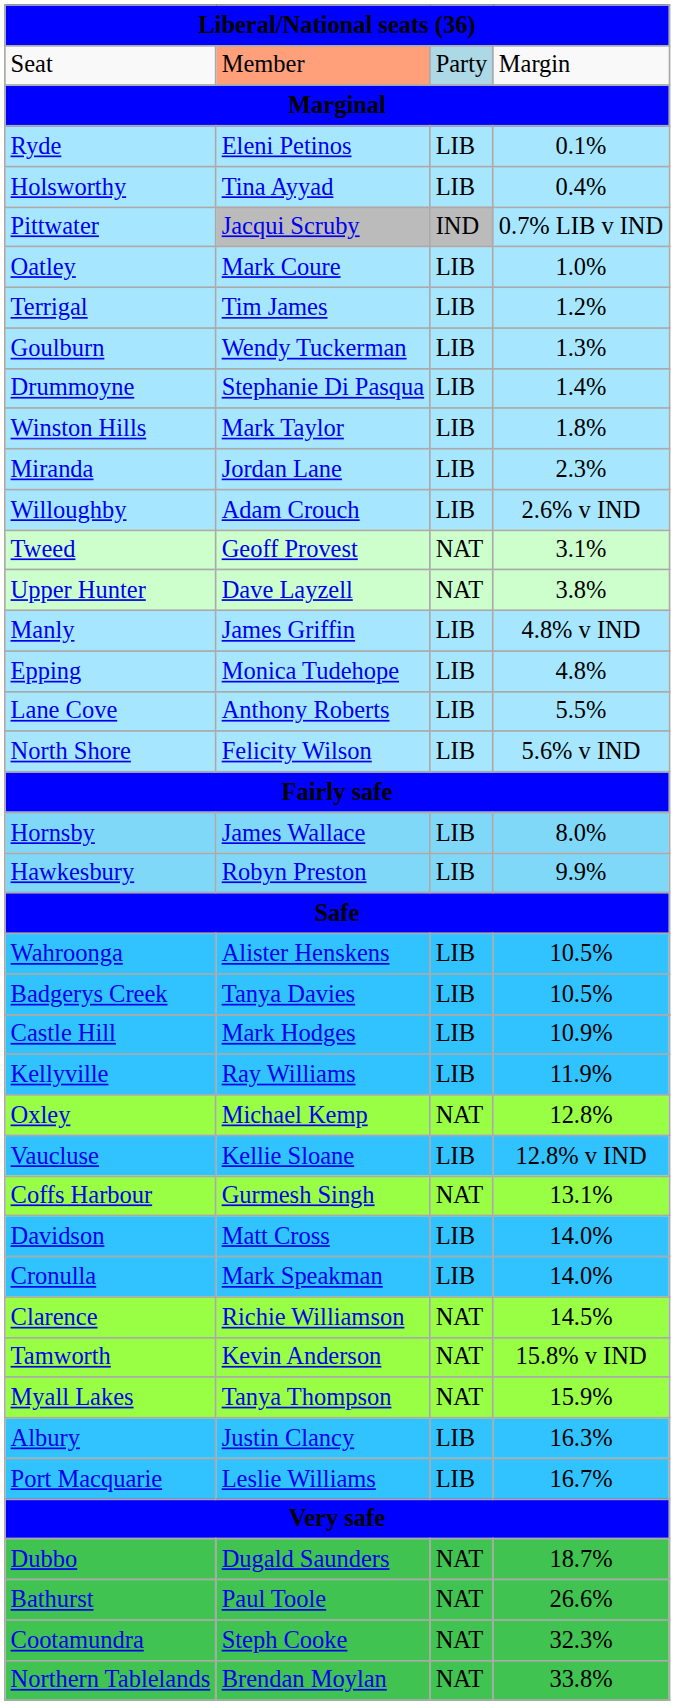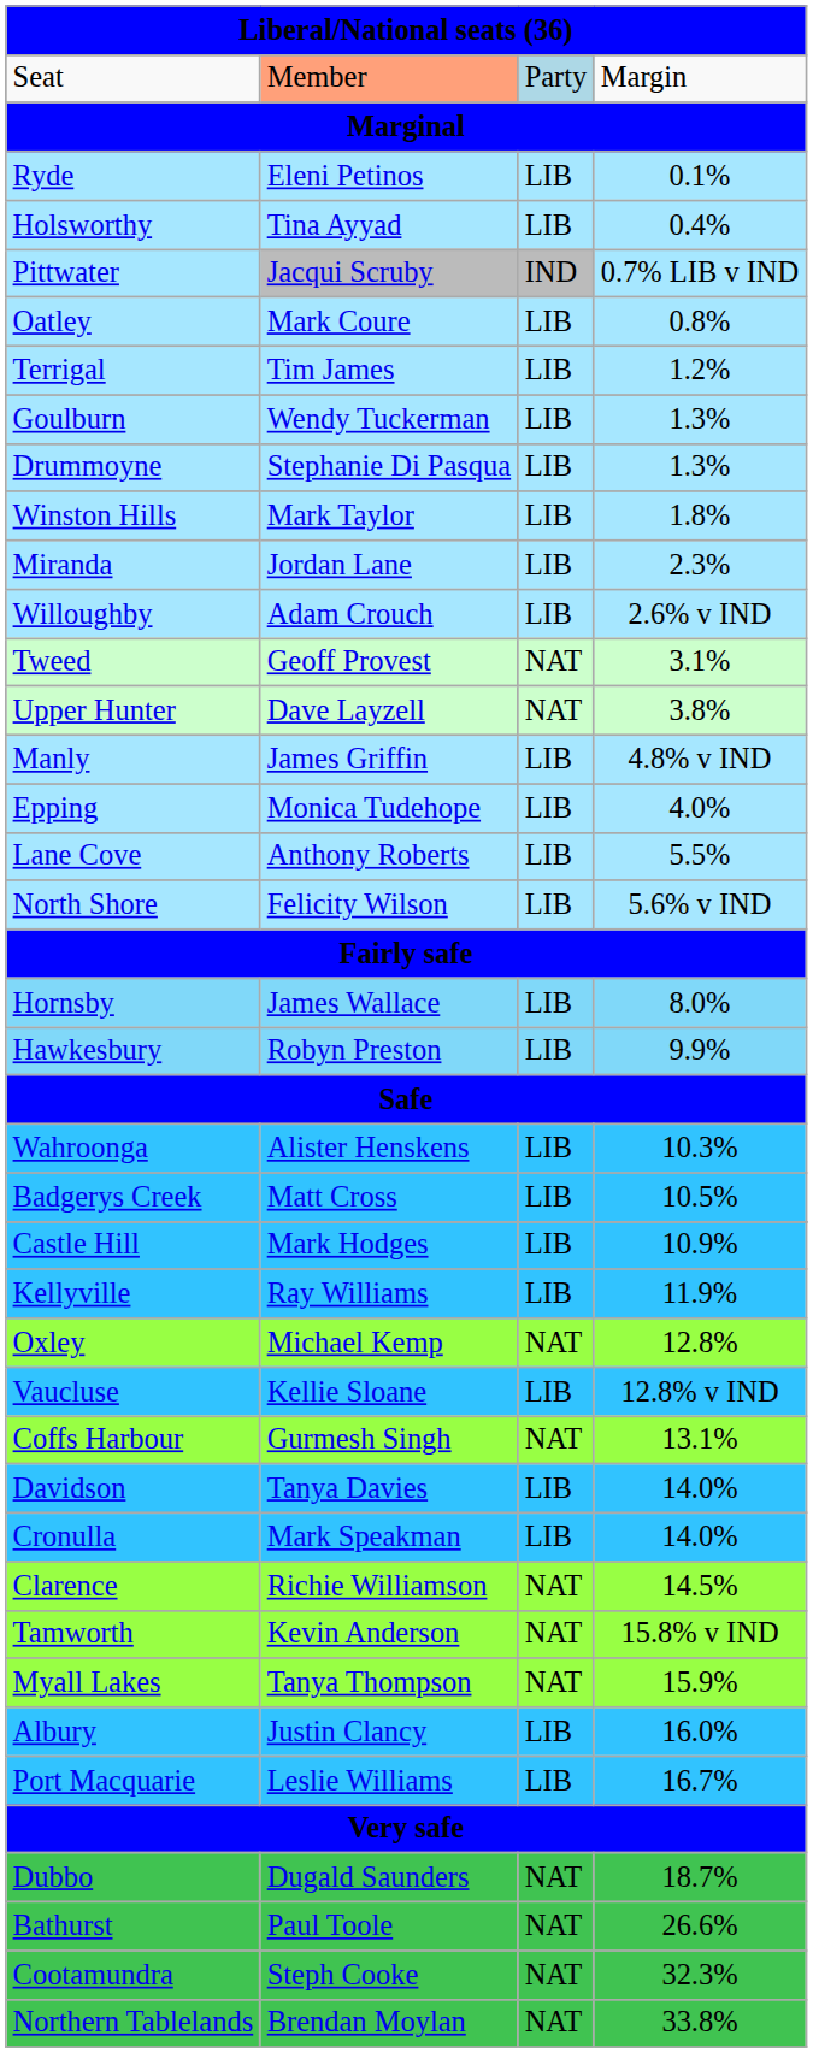 <table class="wikitable "toccolours" cellpadding="5" cellspacing="0" style="float:left; margin-right:.5em; margin-top:.4em; font-size:90%;">
 <tr>
 <td colspan="4"  style="text-align:center; background:blue;"><span><strong>Liberal/National seats (36)</strong></span></td>
 </tr>
 <tr>
 <td>Seat</td>
 <td style="background: lightsalmon;">Member</td>
 <td style="background: lightblue;">Party</td>
 <td>Margin</td>
 </tr>
 <tr>
 <td colspan="4"  style="text-align:center; background:blue;"><span><strong>Marginal</strong></span></td>
 </tr>
 <tr>
 <td style="text-align:left; background:#a6e7ff;"><a href='#'>Ryde</a></td>
 <td style="text-align:left; background:#a6e7ff;"><a href='#'>Eleni Petinos</a></td>
 <td style="text-align:left; background:#a6e7ff;">LIB</td>
 <td style="text-align:center; background:#a6e7ff;">0.1%</td>
 </tr>
 <tr>
 <td style="text-align:left; background:#a6e7ff;"><a href='#'>Holsworthy</a></td>
 <td style="text-align:left; background:#a6e7ff;"><a href='#'>Tina Ayyad</a></td>
 <td style="text-align:left; background:#a6e7ff;">LIB</td>
 <td style="text-align:center; background:#a6e7ff;">0.4%</td>
 </tr>
 <tr>
 <td style="text-align:left; background:#a6e7ff;"><a href='#'>Pittwater</a></td>
 <td style="text-align:left; background:#BBBBBB;"><a href='#'>Jacqui Scruby</a></td>
 <td style="text-align:left; background:#BBBBBB;">IND</td>
 <td style="text-align:center; background:#a6e7ff;">0.7% LIB v IND</td>
 </tr>
 <tr>
 <td style="text-align:left; background:#a6e7ff;"><a href='#'>Oatley</a></td>
 <td style="text-align:left; background:#a6e7ff;"><a href='#'>Mark Coure</a></td>
 <td style="text-align:left; background:#a6e7ff;">LIB</td>
-<td style="text-align:center; background:#a6e7ff;">1.0%</td>
+<td style="text-align:center; background:#a6e7ff;">0.8%</td>
 </tr>
 <tr>
 <td style="text-align:left; background:#a6e7ff;"><a href='#'>Terrigal</a></td>
 <td style="text-align:left; background:#a6e7ff;"><a href='#'>Tim James</a></td>
 <td style="text-align:left; background:#a6e7ff;">LIB</td>
 <td style="text-align:center; background:#a6e7ff;">1.2%</td>
 </tr>
 <tr>
 <td style="text-align:left; background:#a6e7ff;"><a href='#'>Goulburn</a></td>
 <td style="text-align:left; background:#a6e7ff;"><a href='#'>Wendy Tuckerman</a></td>
 <td style="text-align:left; background:#a6e7ff;">LIB</td>
 <td style="text-align:center; background:#a6e7ff;">1.3%</td>
 </tr>
 <tr>
 <td style="text-align:left; background:#a6e7ff;"><a href='#'>Drummoyne</a></td>
 <td style="text-align:left; background:#a6e7ff;"><a href='#'>Stephanie Di Pasqua</a></td>
 <td style="text-align:left; background:#a6e7ff;">LIB</td>
-<td style="text-align:center; background:#a6e7ff;">1.4%</td>
+<td style="text-align:center; background:#a6e7ff;">1.3%</td>
 </tr>
 <tr>
 <td style="text-align:left; background:#a6e7ff;"><a href='#'>Winston Hills</a></td>
 <td style="text-align:left; background:#a6e7ff;"><a href='#'>Mark Taylor</a></td>
 <td style="text-align:left; background:#a6e7ff;">LIB</td>
 <td style="text-align:center; background:#a6e7ff;">1.8%</td>
 </tr>
 <tr>
 <td style="text-align:left; background:#a6e7ff;"><a href='#'>Miranda</a></td>
 <td style="text-align:left; background:#a6e7ff;"><a href='#'>Jordan Lane</a></td>
 <td style="text-align:left; background:#a6e7ff;">LIB</td>
 <td style="text-align:center; background:#a6e7ff;">2.3%</td>
 </tr>
 <tr>
 <td style="text-align:left; background:#a6e7ff;"><a href='#'>Willoughby</a></td>
 <td style="text-align:left; background:#a6e7ff;"><a href='#'>Adam Crouch</a></td>
 <td style="text-align:left; background:#a6e7ff;">LIB</td>
 <td style="text-align:center; background:#a6e7ff;">2.6% v IND</td>
 </tr>
 <tr>
 <td style="text-align:left; background:#cfc;"><a href='#'>Tweed</a></td>
 <td style="text-align:left; background:#cfc;"><a href='#'>Geoff Provest</a></td>
 <td style="text-align:left; background:#cfc;">NAT</td>
 <td style="text-align:center; background:#cfc;">3.1%</td>
 </tr>
 <tr>
 <td style="text-align:left; background:#cfc;"><a href='#'>Upper Hunter</a></td>
 <td style="text-align:left; background:#cfc;"><a href='#'>Dave Layzell</a></td>
 <td style="text-align:left; background:#cfc;">NAT</td>
 <td style="text-align:center; background:#cfc;">3.8%</td>
 </tr>
 <tr>
 <td style="text-align:left; background:#a6e7ff;"><a href='#'>Manly</a></td>
 <td style="text-align:left; background:#a6e7ff;"><a href='#'>James Griffin</a></td>
 <td style="text-align:left; background:#a6e7ff;">LIB</td>
 <td style="text-align:center; background:#a6e7ff;">4.8% v IND</td>
 </tr>
 <tr>
 <td style="text-align:left; background:#a6e7ff;"><a href='#'>Epping</a></td>
 <td style="text-align:left; background:#a6e7ff;"><a href='#'>Monica Tudehope</a></td>
 <td style="text-align:left; background:#a6e7ff;">LIB</td>
-<td style="text-align:center; background:#a6e7ff;">4.8%</td>
+<td style="text-align:center; background:#a6e7ff;">4.0%</td>
 </tr>
 <tr>
 <td style="text-align:left; background:#a6e7ff;"><a href='#'>Lane Cove</a></td>
 <td style="text-align:left; background:#a6e7ff;"><a href='#'>Anthony Roberts</a></td>
 <td style="text-align:left; background:#a6e7ff;">LIB</td>
 <td style="text-align:center; background:#a6e7ff;">5.5%</td>
 </tr>
 <tr>
 <td style="text-align:left; background:#a6e7ff;"><a href='#'>North Shore</a></td>
 <td style="text-align:left; background:#a6e7ff;"><a href='#'>Felicity Wilson</a></td>
 <td style="text-align:left; background:#a6e7ff;">LIB</td>
 <td style="text-align:center; background:#a6e7ff;">5.6% v IND</td>
 </tr>
 <tr>
 <td colspan="4"  style="text-align:center; background:blue;"><span><strong>Fairly safe</strong></span></td>
 </tr>
 <tr>
 <td style="text-align:left; background:#80d8f9;"><a href='#'>Hornsby</a></td>
 <td style="text-align:left; background:#80d8f9;"><a href='#'>James Wallace</a></td>
 <td style="text-align:left; background:#80d8f9;">LIB</td>
 <td style="text-align:center; background:#80d8f9;">8.0%</td>
 </tr>
 <tr>
 <td style="text-align:left; background:#80d8f9;"><a href='#'>Hawkesbury</a></td>
 <td style="text-align:left; background:#80d8f9;"><a href='#'>Robyn Preston</a></td>
 <td style="text-align:left; background:#80d8f9;">LIB</td>
 <td style="text-align:center; background:#80d8f9;">9.9%</td>
 </tr>
 <tr>
 <td colspan="4"  style="text-align:center; background:blue;"><span><strong>Safe</strong></span></td>
 </tr>
 <tr>
 <td style="text-align:left; background:#31C3FF;"><a href='#'>Wahroonga</a></td>
 <td style="text-align:left; background:#31C3FF;"><a href='#'>Alister Henskens</a></td>
 <td style="text-align:left; background:#31C3FF;">LIB</td>
-<td style="text-align:center; background:#31C3FF;">10.5%</td>
+<td style="text-align:center; background:#31C3FF;">10.3%</td>
 </tr>
 <tr>
 <td style="text-align:left; background:#31C3FF;"><a href='#'>Badgerys Creek</a></td>
-<td style="text-align:left; background:#31C3FF;"><a href='#'>Tanya Davies</a></td>
+<td style="text-align:left; background:#31C3FF;"><a href='#'>Matt Cross</a></td>
 <td style="text-align:left; background:#31C3FF;">LIB</td>
 <td style="text-align:center; background:#31C3FF;">10.5%</td>
 </tr>
 <tr>
 </tr>
 <tr>
 <td style="text-align:left; background:#31C3FF;"><a href='#'>Castle Hill</a></td>
 <td style="text-align:left; background:#31C3FF;"><a href='#'>Mark Hodges</a></td>
 <td style="text-align:left; background:#31C3FF;">LIB</td>
 <td style="text-align:center; background:#31C3FF;">10.9%</td>
 </tr>
 <tr>
 <td style="text-align:left; background:#31C3FF;"><a href='#'>Kellyville</a></td>
 <td style="text-align:left; background:#31C3FF;"><a href='#'>Ray Williams</a></td>
 <td style="text-align:left; background:#31C3FF;">LIB</td>
 <td style="text-align:center; background:#31C3FF;">11.9%</td>
 </tr>
 <tr>
 <td style="text-align:left; background:#98FF44;"><a href='#'>Oxley</a></td>
 <td style="text-align:left; background:#98FF44;"><a href='#'>Michael Kemp</a></td>
 <td style="text-align:left; background:#98FF44;">NAT</td>
 <td style="text-align:center; background:#98FF44;">12.8%</td>
 </tr>
 <tr>
 <td style="text-align:left; background:#31C3FF;"><a href='#'>Vaucluse</a></td>
 <td style="text-align:left; background:#31C3FF;"><a href='#'>Kellie Sloane</a></td>
 <td style="text-align:left; background:#31C3FF;">LIB</td>
 <td style="text-align:center; background:#31C3FF;">12.8% v IND</td>
 </tr>
 <tr>
 <td style="text-align:left; background:#98FF44;"><a href='#'>Coffs Harbour</a></td>
 <td style="text-align:left; background:#98FF44;"><a href='#'>Gurmesh Singh</a></td>
 <td style="text-align:left; background:#98FF44;">NAT</td>
 <td style="text-align:center; background:#98FF44;">13.1%</td>
 </tr>
 <tr>
 <td style="text-align:left; background:#31C3FF;"><a href='#'>Davidson</a></td>
-<td style="text-align:left; background:#31C3FF;"><a href='#'>Matt Cross</a></td>
+<td style="text-align:left; background:#31C3FF;"><a href='#'>Tanya Davies</a></td>
 <td style="text-align:left; background:#31C3FF;">LIB</td>
 <td style="text-align:center; background:#31C3FF;">14.0%</td>
 </tr>
 <tr>
 <td style="text-align:left; background:#31C3FF;"><a href='#'>Cronulla</a></td>
 <td style="text-align:left; background:#31C3FF;"><a href='#'>Mark Speakman</a></td>
 <td style="text-align:left; background:#31C3FF;">LIB</td>
 <td style="text-align:center; background:#31C3FF;">14.0%</td>
 </tr>
 <tr>
 <td style="text-align:left; background:#98FF44;"><a href='#'>Clarence</a></td>
 <td style="text-align:left; background:#98FF44;"><a href='#'>Richie Williamson</a></td>
 <td style="text-align:left; background:#98FF44;">NAT</td>
 <td style="text-align:center; background:#98FF44;">14.5%</td>
 </tr>
 <tr>
 <td style="text-align:left; background:#98FF44;"><a href='#'>Tamworth</a></td>
 <td style="text-align:left; background:#98FF44;"><a href='#'>Kevin Anderson</a></td>
 <td style="text-align:left; background:#98FF44;">NAT</td>
 <td style="text-align:center; background:#98FF44;">15.8% v IND</td>
 </tr>
 <tr>
 <td style="text-align:left; background:#98FF44;"><a href='#'>Myall Lakes</a></td>
 <td style="text-align:left; background:#98FF44;"><a href='#'>Tanya Thompson</a></td>
 <td style="text-align:left; background:#98FF44;">NAT</td>
 <td style="text-align:center; background:#98FF44;">15.9%</td>
 </tr>
 <tr>
 <td style="text-align:left; background:#31C3FF;"><a href='#'>Albury</a></td>
 <td style="text-align:left; background:#31C3FF;"><a href='#'>Justin Clancy</a></td>
 <td style="text-align:left; background:#31C3FF;">LIB</td>
-<td style="text-align:center; background:#31C3FF;">16.3%</td>
+<td style="text-align:center; background:#31C3FF;">16.0%</td>
 </tr>
 <tr>
 <td style="text-align:left; background:#31C3FF;"><a href='#'>Port Macquarie</a></td>
 <td style="text-align:left; background:#31C3FF;"><a href='#'>Leslie Williams</a></td>
 <td style="text-align:left; background:#31C3FF;">LIB</td>
 <td style="text-align:center; background:#31C3FF;">16.7%</td>
 </tr>
 <tr>
 <td colspan="4" style="text-align:center; background:blue;"><span><strong>Very safe</strong></span></td>
 </tr>
 <tr>
 <td style="text-align:left; background:#40C351;"><a href='#'>Dubbo</a></td>
 <td style="text-align:left; background:#40C351;"><a href='#'>Dugald Saunders</a></td>
 <td style="text-align:left; background:#40C351;">NAT</td>
 <td style="text-align:center; background:#40C351;">18.7%</td>
 </tr>
 <tr>
 <td style="text-align:left; background:#40C351;"><a href='#'>Bathurst</a></td>
 <td style="text-align:left; background:#40C351;"><a href='#'>Paul Toole</a></td>
 <td style="text-align:left; background:#40C351;">NAT</td>
 <td style="text-align:center; background:#40C351;">26.6%</td>
 </tr>
 <tr>
 <td style="text-align:left; background:#40C351;"><a href='#'>Cootamundra</a></td>
 <td style="text-align:left; background:#40C351;"><a href='#'>Steph Cooke</a></td>
 <td style="text-align:left; background:#40C351;">NAT</td>
 <td style="text-align:center; background:#40C351;">32.3%</td>
 </tr>
 <tr>
 <td style="text-align:left; background:#40C351;"><a href='#'>Northern Tablelands</a></td>
 <td style="text-align:left; background:#40C351;"><a href='#'>Brendan Moylan</a></td>
 <td style="text-align:left; background:#40C351;">NAT</td>
 <td style="text-align:center; background:#40C351;">33.8%</td>
 </tr>
 </table>
